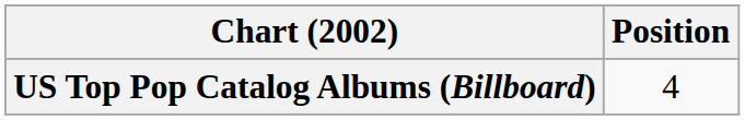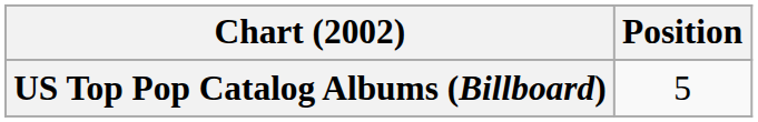 <table class="wikitable plainrowheaders" style="text-align:center">
 <tr>
 <th scope="col">Chart (2002)</th>
 <th scope="col">Position</th>
 </tr>
 <tr>
 <th scope="row">US Top Pop Catalog Albums (<em>Billboard</em>)</th>
-<td>4</td>
+<td>5</td>
 </tr>
 </table>
